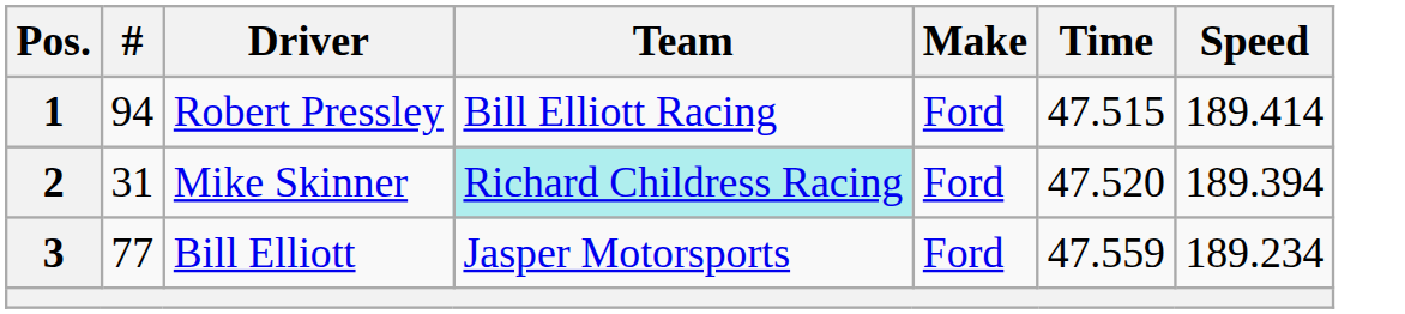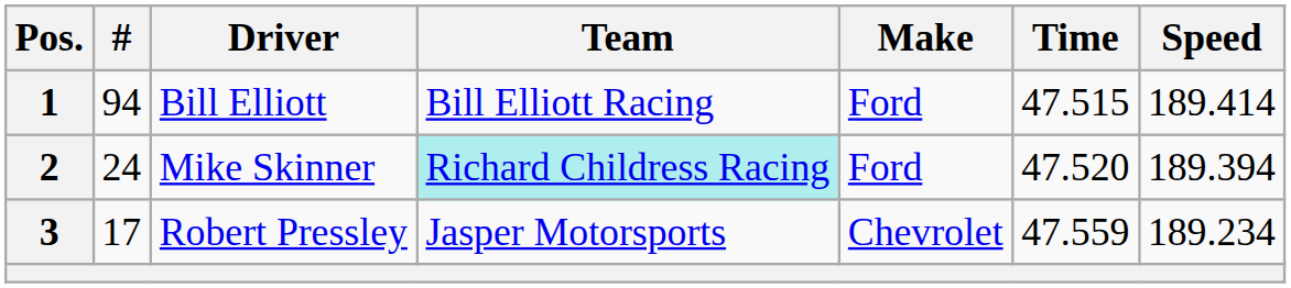 <table class="wikitable" style="font-size:95%">
 <tr>
 <th>Pos.</th>
 <th>#</th>
 <th>Driver</th>
 <th>Team</th>
 <th>Make</th>
 <th>Time</th>
 <th>Speed</th>
 </tr>
 <tr>
 <th>1</th>
 <td>94</td>
-<td><a href='#'>Robert Pressley</a></td>
+<td><a href='#'>Bill Elliott</a></td>
 <td><a href='#'>Bill Elliott Racing</a></td>
 <td><a href='#'>Ford</a></td>
 <td>47.515</td>
 <td>189.414</td>
 </tr>
 <tr>
 <th>2</th>
-<td>31</td>
+<td>24</td>
 <td><a href='#'>Mike Skinner</a></td>
 <td style="background: paleturquoise;"><a href='#'>Richard Childress Racing</a></td>
 <td><a href='#'>Ford</a></td>
 <td>47.520</td>
 <td>189.394</td>
 </tr>
 <tr>
 <th>3</th>
-<td>77</td>
-<td><a href='#'>Bill Elliott</a></td>
+<td>17</td>
+<td><a href='#'>Robert Pressley</a></td>
 <td><a href='#'>Jasper Motorsports</a></td>
-<td><a href='#'>Ford</a></td>
+<td><a href='#'>Chevrolet</a></td>
 <td>47.559</td>
 <td>189.234</td>
 </tr>
 <tr>
 <th colspan="7"></th>
 </tr>
 </table>
